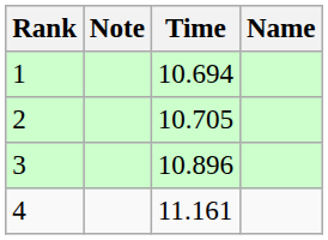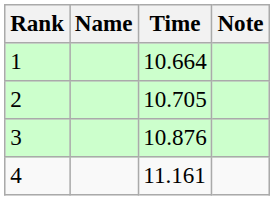 <table class="wikitable" style="font-size:95%" style="text-align:center; width:35em;">
 <tr>
 <th>Rank</th>
+<th>Name</th>
+<th>Time</th>
 <th>Note</th>
-<th>Time</th>
-<th>Name</th>
 </tr>
 <tr bgcolor=ccffcc>
 <td>1</td>
+<td align=left></td>
+<td>10.664</td>
 <td></td>
-<td>10.694</td>
-<td align=left></td>
 </tr>
 <tr bgcolor=ccffcc>
 <td>2</td>
+<td align=left></td>
+<td>10.705</td>
 <td></td>
-<td>10.705</td>
-<td align=left></td>
 </tr>
 <tr bgcolor=ccffcc>
 <td>3</td>
+<td align=left></td>
+<td>10.876</td>
 <td></td>
-<td>10.896</td>
-<td align=left></td>
 </tr>
 <tr>
 <td>4</td>
+<td align=left></td>
+<td>11.161</td>
 <td></td>
-<td>11.161</td>
-<td align=left></td>
 </tr>
 </table>
